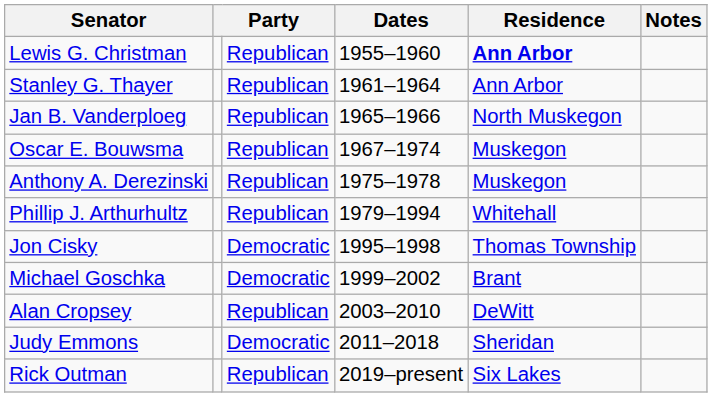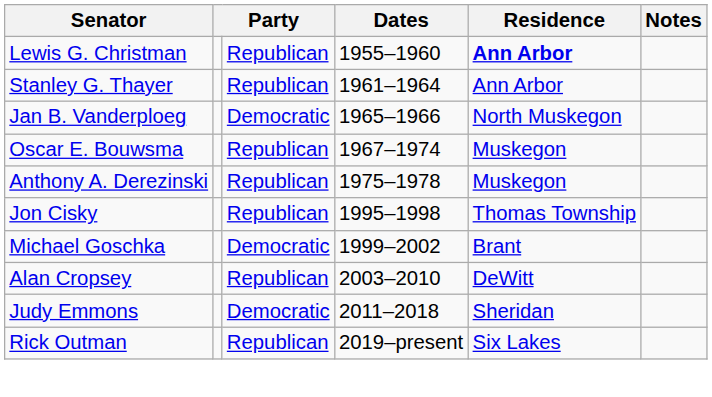 <table class=wikitable>
 <tr valign=bottom>
 <th>Senator</th>
 <th colspan="2">Party</th>
 <th>Dates</th>
 <th>Residence</th>
 <th>Notes</th>
 </tr>
 <tr>
 <td><a href='#'>Lewis G. Christman</a></td>
 <td bgcolor=></td>
 <td><a href='#'>Republican</a></td>
 <td>1955–1960</td>
 <td><strong><a href='#'>Ann Arbor</a></strong></td>
 <td></td>
 </tr>
 <tr>
 <td><a href='#'>Stanley G. Thayer</a></td>
 <td bgcolor=></td>
 <td><a href='#'>Republican</a></td>
 <td>1961–1964</td>
 <td><a href='#'>Ann Arbor</a></td>
 <td></td>
 </tr>
 <tr>
 <td><a href='#'>Jan B. Vanderploeg</a></td>
 <td bgcolor=></td>
-<td><a href='#'>Republican</a></td>
+<td><a href='#'>Democratic</a></td>
 <td>1965–1966</td>
 <td><a href='#'>North Muskegon</a></td>
 <td></td>
 </tr>
 <tr>
 <td><a href='#'>Oscar E. Bouwsma</a></td>
 <td bgcolor=></td>
 <td><a href='#'>Republican</a></td>
 <td>1967–1974</td>
 <td><a href='#'>Muskegon</a></td>
 <td></td>
 </tr>
 <tr>
 <td><a href='#'>Anthony A. Derezinski</a></td>
 <td bgcolor=></td>
 <td><a href='#'>Republican</a></td>
 <td>1975–1978</td>
 <td><a href='#'>Muskegon</a></td>
 <td></td>
 </tr>
 <tr>
-<td><a href='#'>Phillip J. Arthurhultz</a></td>
+<td><a href='#'>Jon Cisky</a></td>
 <td bgcolor=></td>
 <td><a href='#'>Republican</a></td>
-<td>1979–1994</td>
-<td><a href='#'>Whitehall</a></td>
-<td></td>
-</tr>
-<tr>
-<td><a href='#'>Jon Cisky</a></td>
-<td bgcolor=></td>
-<td><a href='#'>Democratic</a></td>
 <td>1995–1998</td>
 <td><a href='#'>Thomas Township</a></td>
 <td></td>
 </tr>
 <tr>
 <td><a href='#'>Michael Goschka</a></td>
 <td bgcolor=></td>
 <td><a href='#'>Democratic</a></td>
 <td>1999–2002</td>
 <td><a href='#'>Brant</a></td>
 <td></td>
 </tr>
 <tr>
 <td><a href='#'>Alan Cropsey</a></td>
 <td bgcolor=></td>
 <td><a href='#'>Republican</a></td>
 <td>2003–2010</td>
 <td><a href='#'>DeWitt</a></td>
 <td></td>
 </tr>
 <tr>
 <td><a href='#'>Judy Emmons</a></td>
 <td bgcolor=></td>
 <td><a href='#'>Democratic</a></td>
 <td>2011–2018</td>
 <td><a href='#'>Sheridan</a></td>
 <td></td>
 </tr>
 <tr>
 <td><a href='#'>Rick Outman</a></td>
 <td bgcolor=></td>
 <td><a href='#'>Republican</a></td>
 <td>2019–present</td>
 <td><a href='#'>Six Lakes</a></td>
 <td></td>
 </tr>
 </table>
